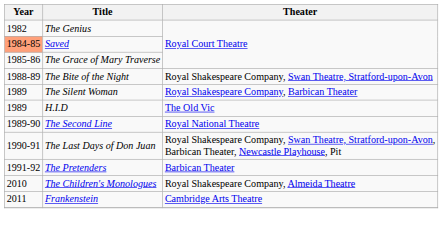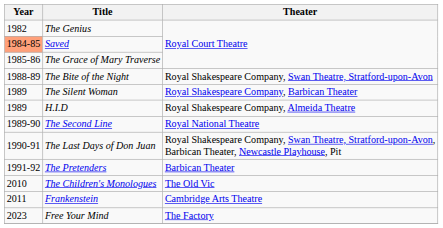 <table class="wikitable">
 <tr>
 <th>Year</th>
 <th>Title</th>
 <th>Theater</th>
 </tr>
 <tr>
 <td>1982</td>
 <td><em>The Genius</em></td>
 <td rowspan=3><a href='#'>Royal Court Theatre</a></td>
 </tr>
 <tr>
 <td style="background: lightsalmon;">1984-85</td>
 <td><em><a href='#'>Saved</a></em></td>
 </tr>
 <tr>
 <td>1985-86</td>
 <td><em>The Grace of Mary Traverse</em></td>
 </tr>
 <tr>
 <td>1988-89</td>
 <td><em>The Bite of the Night</em></td>
 <td>Royal Shakespeare Company, <a href='#'>Swan Theatre, Stratford-upon-Avon</a></td>
 </tr>
 <tr>
 <td>1989</td>
 <td><em>The Silent Woman</em></td>
 <td><a href='#'>Royal Shakespeare Company</a>, <a href='#'>Barbican Theater</a></td>
 </tr>
 <tr>
 <td>1989</td>
 <td><em>H.I.D</em></td>
-<td><a href='#'>The Old Vic</a></td>
+<td>Royal Shakespeare Company, <a href='#'>Almeida Theatre</a></td>
 </tr>
 <tr>
 <td>1989-90</td>
 <td><em><a href='#'>The Second Line</a></em></td>
 <td><a href='#'>Royal National Theatre</a></td>
 </tr>
 <tr>
 <td>1990-91</td>
 <td><em>The Last Days of Don Juan</em></td>
 <td>Royal Shakespeare Company, <a href='#'>Swan Theatre, Stratford-upon-Avon</a>,<br>Barbican Theater, <a href='#'>Newcastle Playhouse</a>, Pit</td>
 </tr>
 <tr>
 <td>1991-92</td>
 <td><em><a href='#'>The Pretenders</a></em></td>
 <td><a href='#'>Barbican Theater</a></td>
 </tr>
 <tr>
 <td>2010</td>
 <td><em><a href='#'>The Children's Monologues</a></em></td>
-<td>Royal Shakespeare Company, <a href='#'>Almeida Theatre</a></td>
+<td><a href='#'>The Old Vic</a></td>
 </tr>
 <tr>
 <td>2011</td>
 <td><a href='#'><em>Frankenstein</em></a></td>
 <td><a href='#'>Cambridge Arts Theatre</a></td>
 </tr>
 <tr>
+<td>2023</td>
+<td><em>Free Your Mind</em></td>
+<td><a href='#'>The Factory</a></td>
+</tr>
+<tr>
 </tr>
 </table>
